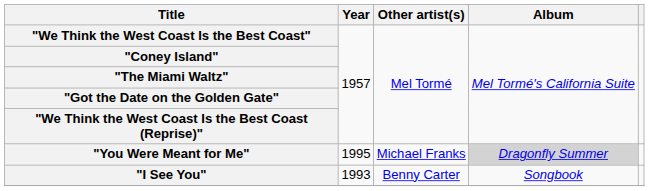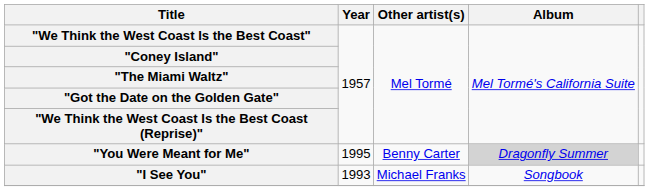 <table class="wikitable plainrowheaders" style="text-align:center;" border="1">
 <tr>
 <th scope="col" style="width:25em;">Title</th>
 <th scope="col">Year</th>
 <th scope="col">Other artist(s)</th>
 <th scope="col">Album</th>
 <th scope="col"></th>
 </tr>
 <tr>
 <th scope="row">"We Think the West Coast Is the Best Coast"</th>
 <td rowspan="5">1957</td>
 <td rowspan="5"><a href='#'>Mel Tormé</a></td>
 <td rowspan="5"><em><a href='#'>Mel Tormé's California Suite</a></em></td>
 <td align="center" rowspan="5"></td>
 </tr>
 <tr>
 <th scope="row">"Coney Island"</th>
 </tr>
 <tr>
 <th scope="row">"The Miami Waltz"</th>
 </tr>
 <tr>
 <th scope="row">"Got the Date on the Golden Gate"</th>
 </tr>
 <tr>
 <th scope="row">"We Think the West Coast Is the Best Coast (Reprise)"</th>
 </tr>
 <tr>
 <th scope="row">"You Were Meant for Me"</th>
 <td>1995</td>
-<td><a href='#'>Michael Franks</a></td>
+<td><a href='#'>Benny Carter</a></td>
 <td style="background: lightgrey;"><em><a href='#'>Dragonfly Summer</a></em></td>
 <td align="center"></td>
 </tr>
 <tr>
 <th scope="row">"I See You"</th>
 <td>1993</td>
-<td><a href='#'>Benny Carter</a></td>
+<td><a href='#'>Michael Franks</a></td>
 <td><em><a href='#'>Songbook</a></em></td>
 <td align="center"></td>
 </tr>
 <tr>
 </tr>
 </table>
